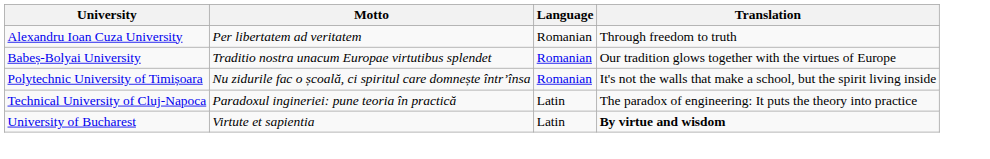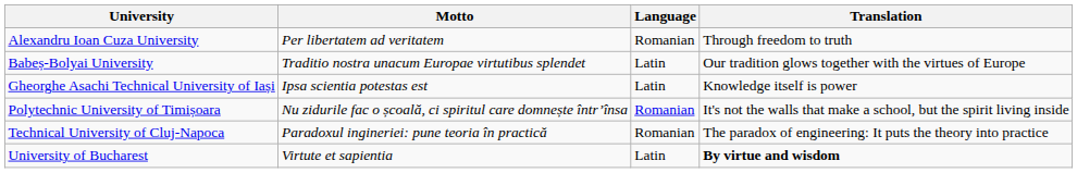 <table class="wikitable sortable plainrowheaders">
 <tr>
 <th>University</th>
 <th>Motto</th>
 <th>Language</th>
 <th>Translation</th>
 </tr>
 <tr>
 <td><a href='#'>Alexandru Ioan Cuza University</a></td>
 <td><em>Per libertatem ad veritatem</em></td>
 <td>Romanian</td>
 <td>Through freedom to truth</td>
 </tr>
 <tr>
 <td><a href='#'>Babeș-Bolyai University</a></td>
 <td><em>Traditio nostra unacum Europae virtutibus splendet</em></td>
-<td><a href='#'>Romanian</a></td>
+<td>Latin</td>
 <td>Our tradition glows together with the virtues of Europe</td>
+</tr>
+<tr>
+<td><a href='#'>Gheorghe Asachi Technical University of Iași</a></td>
+<td><em>Ipsa scientia potestas est</em></td>
+<td>Latin</td>
+<td>Knowledge itself is power</td>
 </tr>
 <tr>
 <td><a href='#'>Polytechnic University of Timișoara</a></td>
 <td><em>Nu zidurile fac o școală, ci spiritul care domnește într’însa</em></td>
 <td><a href='#'>Romanian</a></td>
 <td>It's not the walls that make a school, but the spirit living inside</td>
 </tr>
 <tr>
 <td><a href='#'>Technical University of Cluj-Napoca</a></td>
 <td><em>Paradoxul ingineriei: pune teoria în practică</em></td>
-<td>Latin</td>
+<td>Romanian</td>
 <td>The paradox of engineering: It puts the theory into practice</td>
 </tr>
 <tr>
 <td><a href='#'>University of Bucharest</a></td>
 <td><em>Virtute et sapientia</em></td>
 <td>Latin</td>
 <td><strong>By virtue and wisdom</strong></td>
 </tr>
 </table>
